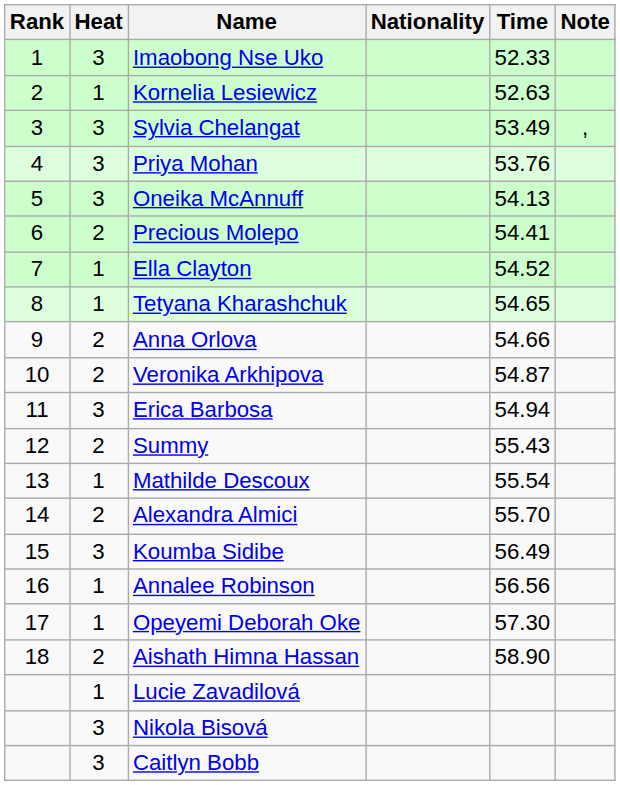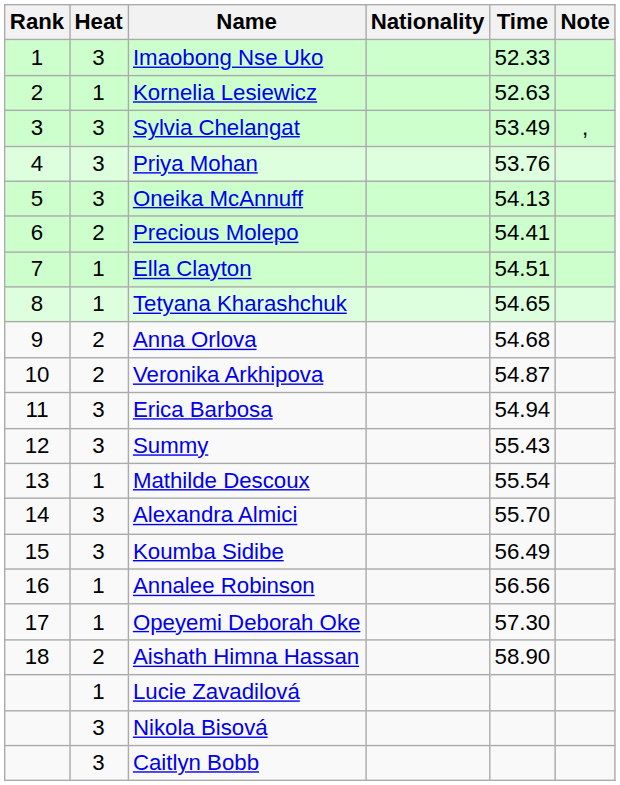 <table class="wikitable sortable" style="text-align:center">
 <tr>
 <th>Rank</th>
 <th>Heat</th>
 <th>Name</th>
 <th>Nationality</th>
 <th>Time</th>
 <th>Note</th>
 </tr>
 <tr bgcolor=ccffcc>
 <td>1</td>
 <td>3</td>
 <td align=left><a href='#'>Imaobong Nse Uko</a></td>
 <td align=left></td>
 <td>52.33</td>
 <td></td>
 </tr>
 <tr bgcolor=ccffcc>
 <td>2</td>
 <td>1</td>
 <td align=left><a href='#'>Kornelia Lesiewicz</a></td>
 <td align=left></td>
 <td>52.63</td>
 <td></td>
 </tr>
 <tr bgcolor=ccffcc>
 <td>3</td>
 <td>3</td>
 <td align=left><a href='#'>Sylvia Chelangat</a></td>
 <td align=left></td>
 <td>53.49</td>
 <td>, </td>
 </tr>
 <tr bgcolor=ddffdd>
 <td>4</td>
 <td>3</td>
 <td align=left><a href='#'>Priya Mohan</a></td>
 <td align=left></td>
 <td>53.76</td>
 <td></td>
 </tr>
 <tr bgcolor=ccffcc>
 <td>5</td>
 <td>3</td>
 <td align=left><a href='#'>Oneika McAnnuff</a></td>
 <td align=left></td>
 <td>54.13</td>
 <td></td>
 </tr>
 <tr bgcolor=ccffcc>
 <td>6</td>
 <td>2</td>
 <td align=left><a href='#'>Precious Molepo</a></td>
 <td align=left></td>
 <td>54.41</td>
 <td></td>
 </tr>
 <tr bgcolor=ccffcc>
 <td>7</td>
 <td>1</td>
 <td align=left><a href='#'>Ella Clayton</a></td>
 <td align=left></td>
-<td>54.52</td>
+<td>54.51</td>
 <td></td>
 </tr>
 <tr bgcolor=ddffdd>
 <td>8</td>
 <td>1</td>
 <td align=left><a href='#'>Tetyana Kharashchuk</a></td>
 <td align=left></td>
 <td>54.65</td>
 <td></td>
 </tr>
 <tr>
 <td>9</td>
 <td>2</td>
 <td align=left><a href='#'>Anna Orlova</a></td>
 <td align=left></td>
-<td>54.66</td>
+<td>54.68</td>
 <td></td>
 </tr>
 <tr>
 <td>10</td>
 <td>2</td>
 <td align=left><a href='#'>Veronika Arkhipova</a></td>
 <td align=left></td>
 <td>54.87</td>
 <td></td>
 </tr>
 <tr>
 <td>11</td>
 <td>3</td>
 <td align=left><a href='#'>Erica Barbosa</a></td>
 <td align=left></td>
 <td>54.94</td>
 <td></td>
 </tr>
 <tr>
 <td>12</td>
-<td>2</td>
+<td>3</td>
 <td align=left><a href='#'>Summy</a></td>
 <td align=left></td>
 <td>55.43</td>
 <td></td>
 </tr>
 <tr>
 <td>13</td>
 <td>1</td>
 <td align=left><a href='#'>Mathilde Descoux</a></td>
 <td align=left></td>
 <td>55.54</td>
 <td></td>
 </tr>
 <tr>
 <td>14</td>
-<td>2</td>
+<td>3</td>
 <td align=left><a href='#'>Alexandra Almici</a></td>
 <td align=left></td>
 <td>55.70</td>
 <td></td>
 </tr>
 <tr>
 <td>15</td>
 <td>3</td>
 <td align=left><a href='#'>Koumba Sidibe</a></td>
 <td align=left></td>
 <td>56.49</td>
 <td></td>
 </tr>
 <tr>
 <td>16</td>
 <td>1</td>
 <td align=left><a href='#'>Annalee Robinson</a></td>
 <td align=left></td>
 <td>56.56</td>
 <td></td>
 </tr>
 <tr>
 <td>17</td>
 <td>1</td>
 <td align=left><a href='#'>Opeyemi Deborah Oke</a></td>
 <td align=left></td>
 <td>57.30</td>
 <td></td>
 </tr>
 <tr>
 <td>18</td>
 <td>2</td>
 <td align=left><a href='#'>Aishath Himna Hassan</a></td>
 <td align=left></td>
 <td>58.90</td>
 <td></td>
 </tr>
 <tr>
 <td></td>
 <td>1</td>
 <td align=left><a href='#'>Lucie Zavadilová</a></td>
 <td align=left></td>
 <td></td>
 <td></td>
 </tr>
 <tr>
 <td></td>
 <td>3</td>
 <td align=left><a href='#'>Nikola Bisová</a></td>
 <td align=left></td>
 <td></td>
 <td></td>
 </tr>
 <tr>
 <td></td>
 <td>3</td>
 <td align=left><a href='#'>Caitlyn Bobb</a></td>
 <td align=left></td>
 <td></td>
 <td></td>
 </tr>
 </table>
